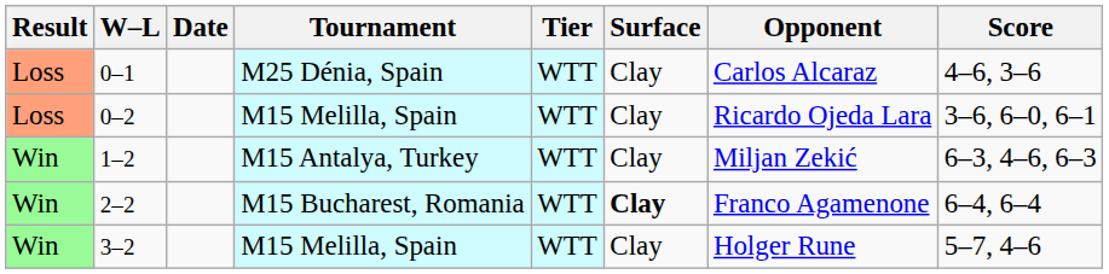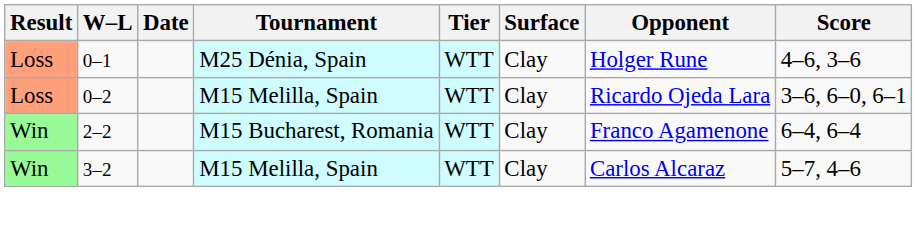 <table class="sortable wikitable">
 <tr>
 <th>Result</th>
 <th class="unsortable">W–L</th>
 <th>Date</th>
 <th>Tournament</th>
 <th>Tier</th>
 <th>Surface</th>
 <th>Opponent</th>
 <th class="unsortable">Score</th>
 </tr>
 <tr>
 <td bgcolor=FFA07A>Loss</td>
 <td><small>0–1</small></td>
 <td></td>
 <td style="background:#cffcff;">M25 Dénia, Spain</td>
 <td style="background:#cffcff;">WTT</td>
 <td>Clay</td>
-<td> <a href='#'>Carlos Alcaraz</a></td>
+<td> <a href='#'>Holger Rune</a></td>
 <td>4–6, 3–6</td>
 </tr>
 <tr>
 <td bgcolor=FFA07A>Loss</td>
 <td><small>0–2</small></td>
 <td></td>
 <td style="background:#cffcff;">M15 Melilla, Spain</td>
 <td style="background:#cffcff;">WTT</td>
 <td>Clay</td>
 <td> <a href='#'>Ricardo Ojeda Lara</a></td>
 <td>3–6, 6–0, 6–1</td>
 </tr>
 <tr>
 <td bgcolor=98FB98>Win</td>
-<td><small>1–2</small></td>
-<td></td>
-<td style="background:#cffcff;">M15 Antalya, Turkey</td>
-<td style="background:#cffcff;">WTT</td>
-<td>Clay</td>
-<td> <a href='#'>Miljan Zekić</a></td>
-<td>6–3, 4–6, 6–3</td>
-</tr>
-<tr>
-<td bgcolor=98FB98>Win</td>
 <td><small>2–2</small></td>
 <td></td>
 <td style="background:#cffcff;">M15 Bucharest, Romania</td>
 <td style="background:#cffcff;">WTT</td>
-<td><strong>Clay</strong></td>
+<td>Clay</td>
 <td> <a href='#'>Franco Agamenone</a></td>
 <td>6–4, 6–4</td>
 </tr>
 <tr>
 <td bgcolor=98FB98>Win</td>
 <td><small>3–2</small></td>
 <td></td>
 <td style="background:#cffcff;">M15 Melilla, Spain</td>
 <td style="background:#cffcff;">WTT</td>
 <td>Clay</td>
-<td> <a href='#'>Holger Rune</a></td>
+<td> <a href='#'>Carlos Alcaraz</a></td>
 <td>5–7, 4–6</td>
 </tr>
 </table>
